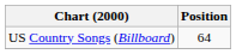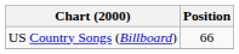 <table class="wikitable sortable">
 <tr>
 <th scope="col">Chart (2000)</th>
 <th scope="col">Position</th>
 </tr>
 <tr>
 <td>US <a href='#'>Country Songs</a> (<em><a href='#'>Billboard</a></em>)</td>
-<td align="center">64</td>
+<td align="center">66</td>
 </tr>
 <tr>
 </tr>
 </table>
